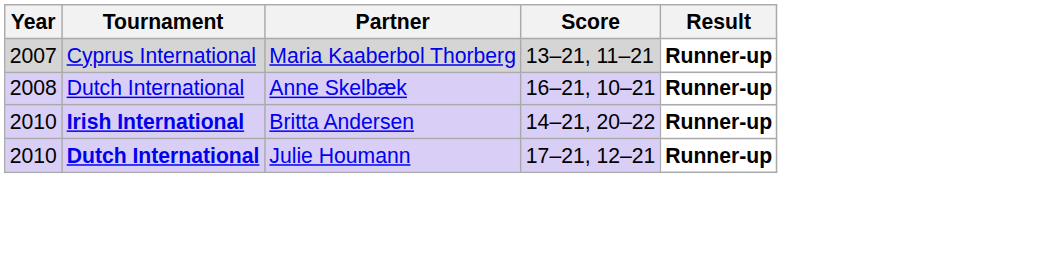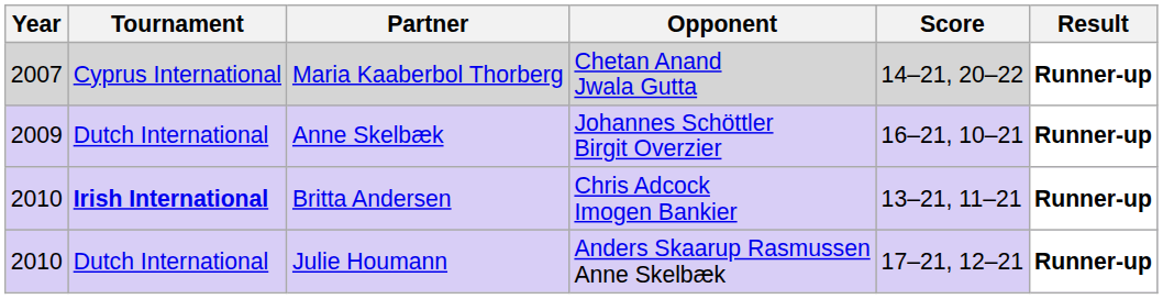 <table class="sortable wikitable" style="font-size: 90%;">
 <tr>
 <th>Year</th>
 <th>Tournament</th>
 <th>Partner</th>
+<th>Opponent</th>
 <th>Score</th>
 <th>Result</th>
 </tr>
 <tr style="background:#D5D5D5">
 <td align="center">2007</td>
 <td align="left"><a href='#'>Cyprus International</a></td>
 <td align="left"> <a href='#'>Maria Kaaberbol Thorberg</a></td>
-<td align="left">13–21, 11–21</td>
+<td align="left"> <a href='#'>Chetan Anand</a><br> <a href='#'>Jwala Gutta</a></td>
+<td align="left">14–21, 20–22</td>
 <td style="text-align:left; background:white"> <strong>Runner-up</strong></td>
 </tr>
 <tr style="background:#D8CEF6">
-<td align="center">2008</td>
+<td align="center">2009</td>
 <td align="left"><a href='#'>Dutch International</a></td>
 <td align="left"> <a href='#'>Anne Skelbæk</a></td>
+<td align="left"> <a href='#'>Johannes Schöttler</a><br> <a href='#'>Birgit Overzier</a></td>
 <td align="left">16–21, 10–21</td>
 <td style="text-align:left; background:white"> <strong>Runner-up</strong></td>
 </tr>
 <tr style="background:#D8CEF6">
 <td align="center">2010</td>
 <td align="left"><strong><a href='#'>Irish International</a></strong></td>
 <td align="left"> <a href='#'>Britta Andersen</a></td>
-<td align="left">14–21, 20–22</td>
+<td align="left"> <a href='#'>Chris Adcock</a><br> <a href='#'>Imogen Bankier</a></td>
+<td align="left">13–21, 11–21</td>
 <td style="text-align:left; background:white"> <strong>Runner-up</strong></td>
 </tr>
 <tr style="background:#D8CEF6">
 <td align="center">2010</td>
-<td align="left"><strong><a href='#'>Dutch International</a></strong></td>
+<td align="left"><a href='#'>Dutch International</a></td>
 <td align="left"> <a href='#'>Julie Houmann</a></td>
+<td align="left"> <a href='#'>Anders Skaarup Rasmussen</a><br> Anne Skelbæk</td>
 <td align="left">17–21, 12–21</td>
 <td style="text-align:left; background:white"> <strong>Runner-up</strong></td>
 </tr>
 </table>
